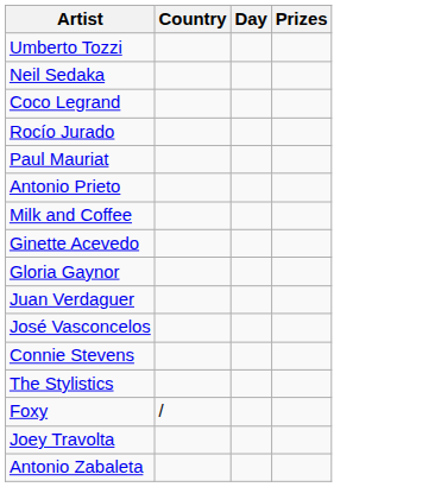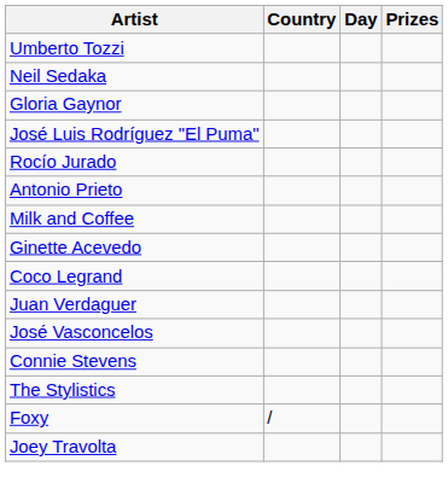 <table class="wikitable">
 <tr>
 <th>Artist</th>
 <th>Country</th>
 <th>Day</th>
 <th>Prizes</th>
 </tr>
 <tr>
 <td><a href='#'>Umberto Tozzi</a></td>
 <td></td>
 <td></td>
 <td></td>
 </tr>
 <tr>
 <td><a href='#'>Neil Sedaka</a></td>
 <td></td>
 <td></td>
 <td></td>
 </tr>
 <tr>
-<td><a href='#'>Coco Legrand</a></td>
+<td><a href='#'>Gloria Gaynor</a></td>
+<td></td>
+<td></td>
+<td></td>
+</tr>
+<tr>
+<td><a href='#'>José Luis Rodríguez "El Puma"</a></td>
 <td></td>
 <td></td>
 <td></td>
 </tr>
 <tr>
 <td><a href='#'>Rocío Jurado</a></td>
-<td></td>
-<td></td>
-<td></td>
-</tr>
-<tr>
-<td><a href='#'>Paul Mauriat</a></td>
 <td></td>
 <td></td>
 <td></td>
 </tr>
 <tr>
 <td><a href='#'>Antonio Prieto</a></td>
 <td></td>
 <td></td>
 <td></td>
 </tr>
 <tr>
 <td><a href='#'>Milk and Coffee</a></td>
 <td></td>
 <td></td>
 <td></td>
 </tr>
 <tr>
 <td><a href='#'>Ginette Acevedo</a></td>
 <td></td>
 <td></td>
 <td></td>
 </tr>
 <tr>
-<td><a href='#'>Gloria Gaynor</a></td>
+<td><a href='#'>Coco Legrand</a></td>
 <td></td>
 <td></td>
 <td></td>
 </tr>
 <tr>
 <td><a href='#'>Juan Verdaguer</a></td>
 <td></td>
 <td></td>
 <td></td>
 </tr>
 <tr>
 <td><a href='#'>José Vasconcelos</a></td>
 <td></td>
 <td></td>
 <td></td>
 </tr>
 <tr>
 <td><a href='#'>Connie Stevens</a></td>
 <td></td>
 <td></td>
 <td></td>
 </tr>
 <tr>
 <td><a href='#'>The Stylistics</a></td>
 <td></td>
 <td></td>
 <td></td>
 </tr>
 <tr>
 <td><a href='#'>Foxy</a></td>
 <td>/</td>
 <td></td>
 <td></td>
 </tr>
 <tr>
 <td><a href='#'>Joey Travolta</a></td>
 <td></td>
 <td></td>
 <td></td>
 </tr>
-<tr>
-<td><a href='#'>Antonio Zabaleta</a></td>
-<td></td>
-<td></td>
-<td></td>
-</tr>
 </table>
